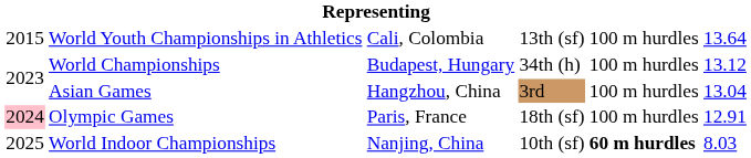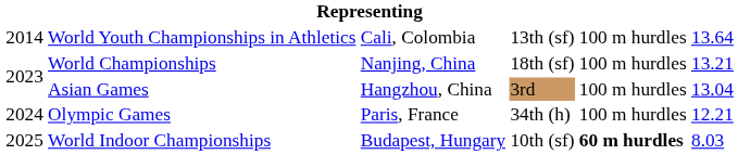 <table>
 <tr>
 <th colspan="6">Representing </th>
 </tr>
 <tr>
-<td>2015</td>
+<td>2014</td>
 <td><a href='#'>World Youth Championships in Athletics</a></td>
 <td><a href='#'>Cali</a>, Colombia</td>
 <td>13th (sf)</td>
 <td>100 m hurdles</td>
 <td><a href='#'>13.64</a></td>
 </tr>
 <tr>
 <td rowspan=2>2023</td>
 <td><a href='#'>World Championships</a></td>
-<td><a href='#'>Budapest, Hungary</a></td>
-<td>34th (h)</td>
+<td><a href='#'>Nanjing, China</a></td>
+<td>18th (sf)</td>
 <td>100 m hurdles</td>
-<td><a href='#'>13.12</a></td>
+<td><a href='#'>13.21</a></td>
 </tr>
 <tr>
 <td><a href='#'>Asian Games</a></td>
 <td><a href='#'>Hangzhou</a>, China</td>
 <td bgcolor=cc9966>3rd</td>
 <td>100 m hurdles</td>
 <td><a href='#'>13.04</a></td>
 </tr>
 <tr>
-<td style="background: pink;">2024</td>
+<td>2024</td>
 <td><a href='#'>Olympic Games</a></td>
 <td><a href='#'>Paris</a>, France</td>
-<td>18th (sf)</td>
+<td>34th (h)</td>
 <td>100 m hurdles</td>
-<td><a href='#'>12.91</a></td>
+<td><a href='#'>12.21</a></td>
 </tr>
 <tr>
 <td>2025</td>
 <td><a href='#'>World Indoor Championships</a></td>
-<td><a href='#'>Nanjing, China</a></td>
+<td><a href='#'>Budapest, Hungary</a></td>
 <td>10th (sf)</td>
 <td><strong>60 m hurdles</strong></td>
 <td><a href='#'>8.03</a></td>
 </tr>
 </table>
